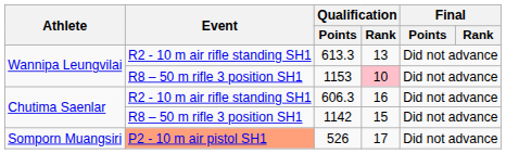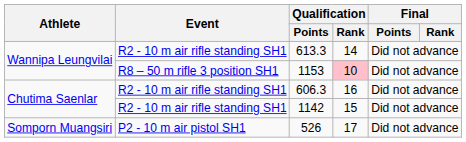 <table class="wikitable" style="font-size:90%">
 <tr>
 <th rowspan="2">Athlete</th>
 <th rowspan="2">Event</th>
 <th colspan="2">Qualification</th>
 <th colspan="2">Final</th>
 </tr>
 <tr style="font-size:95%">
 <th>Points</th>
 <th>Rank</th>
 <th>Points</th>
 <th>Rank</th>
 </tr>
 <tr align=center>
 <td align=left rowspan=2><a href='#'>Wannipa Leungvilai</a></td>
 <td align=left><a href='#'>R2 - 10 m air rifle standing SH1</a></td>
 <td>613.3</td>
-<td>13</td>
+<td>14</td>
 <td colspan="2">Did not advance</td>
 </tr>
 <tr align=center>
 <td align=left><a href='#'>R8 – 50 m rifle 3 position SH1</a></td>
 <td>1153</td>
 <td style="background: pink;">10</td>
 <td colspan="2">Did not advance</td>
 </tr>
 <tr align=center>
 <td align=left rowspan=2><a href='#'>Chutima Saenlar</a></td>
 <td align=left><a href='#'>R2 - 10 m air rifle standing SH1</a></td>
 <td>606.3</td>
 <td>16</td>
 <td colspan="2">Did not advance</td>
 </tr>
 <tr align=center>
-<td align=left><a href='#'>R8 – 50 m rifle 3 position SH1</a></td>
+<td align=left><a href='#'>R2 - 10 m air rifle standing SH1</a></td>
 <td>1142</td>
 <td>15</td>
 <td colspan="2">Did not advance</td>
 </tr>
 <tr align=center>
 <td align=left><a href='#'>Somporn Muangsiri</a></td>
-<td align=left style="background: lightsalmon;"><a href='#'>P2 - 10 m air pistol SH1</a></td>
+<td align=left><a href='#'>P2 - 10 m air pistol SH1</a></td>
 <td>526</td>
 <td>17</td>
 <td colspan="2">Did not advance</td>
 </tr>
 </table>
